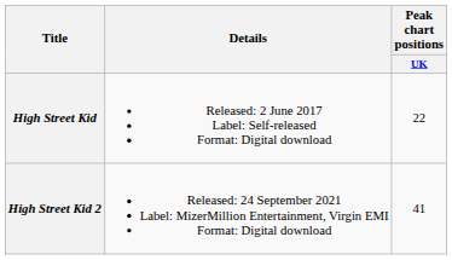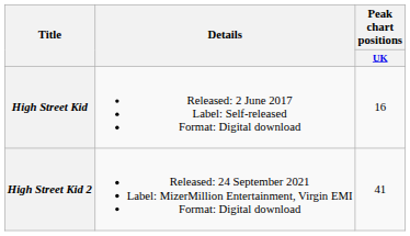 <table class="wikitable plainrowheaders" style="text-align:center;">
 <tr>
 <th scope="col" rowspan="2">Title</th>
 <th scope="col" rowspan="2">Details</th>
 <th scope="col" colspan="1">Peak chart positions</th>
 </tr>
 <tr>
 <th scope="col" style="width:3em;font-size:85%;"><a href='#'>UK</a><br></th>
 </tr>
 <tr>
 <th scope="row"><em>High Street Kid</em></th>
 <td><br><ul><li>Released: 2 June 2017</li><li>Label: Self-released</li><li>Format: Digital download</li></ul></td>
-<td>22</td>
+<td>16</td>
 </tr>
 <tr>
 <th scope="row"><em>High Street Kid 2</em></th>
 <td><br><ul><li>Released: 24 September 2021</li><li>Label: MizerMillion Entertainment, Virgin EMI</li><li>Format: Digital download</li></ul></td>
 <td>41</td>
 </tr>
 </table>
